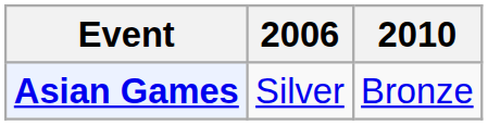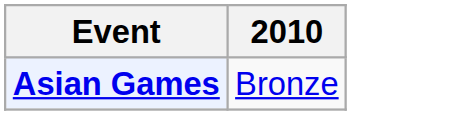 <table class="wikitable" style="font-size: 90%; text-align:center">
 <tr>
 <th>Event</th>
-<th>2006</th>
 <th>2010</th>
 </tr>
 <tr>
 <td bgcolor="#ECF2FF"; align="left"><strong><a href='#'>Asian Games</a></strong></td>
-<td> <a href='#'>Silver</a></td>
 <td> <a href='#'>Bronze</a></td>
 </tr>
 </table>
